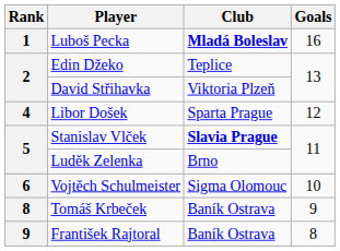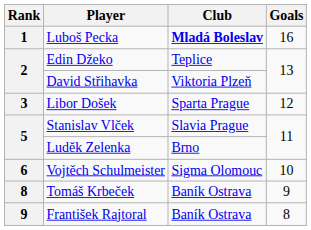 <table class="wikitable" style="text-align:center">
 <tr>
 <th>Rank</th>
 <th>Player</th>
 <th>Club</th>
 <th>Goals</th>
 </tr>
 <tr>
 <th>1</th>
 <td align="left"> <a href='#'>Luboš Pecka</a></td>
 <td align="left"><strong><a href='#'>Mladá Boleslav</a></strong></td>
 <td align=center>16</td>
 </tr>
 <tr>
 <th rowspan="2">2</th>
 <td align="left"> <a href='#'>Edin Džeko</a></td>
 <td align="left"><a href='#'>Teplice</a></td>
 <td rowspan="2">13</td>
 </tr>
 <tr>
 <td align="left"> <a href='#'>David Střihavka</a></td>
 <td align="left"><a href='#'>Viktoria Plzeň</a></td>
 </tr>
 <tr>
-<th>4</th>
+<th>3</th>
 <td align="left"> <a href='#'>Libor Došek</a></td>
 <td align="left"><a href='#'>Sparta Prague</a></td>
 <td>12</td>
 </tr>
 <tr>
 <th rowspan="2">5</th>
 <td align="left"> <a href='#'>Stanislav Vlček</a></td>
-<td align="left"><strong><a href='#'>Slavia Prague</a></strong></td>
+<td align="left"><a href='#'>Slavia Prague</a></td>
 <td rowspan="2">11</td>
 </tr>
 <tr>
 <td align="left"> <a href='#'>Luděk Zelenka</a></td>
 <td align="left"><a href='#'>Brno</a></td>
 </tr>
 <tr>
 <th>6</th>
 <td align="left"> <a href='#'>Vojtěch Schulmeister</a></td>
 <td align="left"><a href='#'>Sigma Olomouc</a></td>
 <td>10</td>
 </tr>
 <tr>
 <th>8</th>
 <td align="left"> <a href='#'>Tomáš Krbeček</a></td>
 <td align="left"><a href='#'>Baník Ostrava</a></td>
 <td>9</td>
 </tr>
 <tr>
 <th>9</th>
 <td align="left"> <a href='#'>František Rajtoral</a></td>
 <td align="left"><a href='#'>Baník Ostrava</a></td>
 <td>8</td>
 </tr>
 </table>
